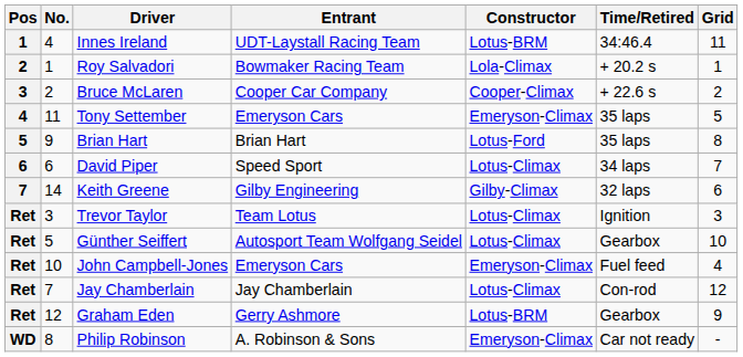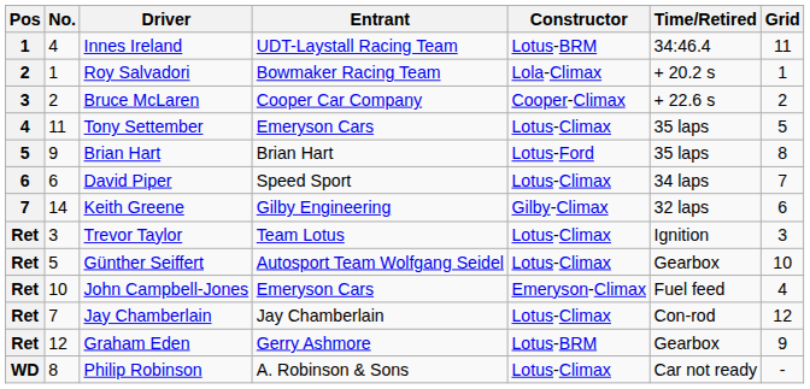 <table class="wikitable" style="font-size: 95%;">
 <tr>
 <th>Pos</th>
 <th>No.</th>
 <th>Driver</th>
 <th>Entrant</th>
 <th>Constructor</th>
 <th>Time/Retired</th>
 <th>Grid</th>
 </tr>
 <tr>
 <th>1</th>
 <td>4</td>
 <td> <a href='#'>Innes Ireland</a></td>
 <td><a href='#'>UDT-Laystall Racing Team</a></td>
 <td><a href='#'>Lotus</a>-<a href='#'>BRM</a></td>
 <td>34:46.4</td>
 <td style="text-align:center">11</td>
 </tr>
 <tr>
 <th>2</th>
 <td>1</td>
 <td> <a href='#'>Roy Salvadori</a></td>
 <td><a href='#'>Bowmaker Racing Team</a></td>
 <td><a href='#'>Lola</a>-<a href='#'>Climax</a></td>
 <td>+ 20.2 s</td>
 <td style="text-align:center">1</td>
 </tr>
 <tr>
 <th>3</th>
 <td>2</td>
 <td> <a href='#'>Bruce McLaren</a></td>
 <td><a href='#'>Cooper Car Company</a></td>
 <td><a href='#'>Cooper</a>-<a href='#'>Climax</a></td>
 <td>+ 22.6 s</td>
 <td style="text-align:center">2</td>
 </tr>
 <tr>
 <th>4</th>
 <td>11</td>
 <td> <a href='#'>Tony Settember</a></td>
 <td><a href='#'>Emeryson Cars</a></td>
-<td><a href='#'>Emeryson</a>-<a href='#'>Climax</a></td>
+<td><a href='#'>Lotus</a>-<a href='#'>Climax</a></td>
 <td>35 laps</td>
 <td style="text-align:center">5</td>
 </tr>
 <tr>
 <th>5</th>
 <td>9</td>
 <td> <a href='#'>Brian Hart</a></td>
 <td>Brian Hart</td>
 <td><a href='#'>Lotus</a>-<a href='#'>Ford</a></td>
 <td>35 laps</td>
 <td style="text-align:center">8</td>
 </tr>
 <tr>
 <th>6</th>
 <td>6</td>
 <td> <a href='#'>David Piper</a></td>
 <td>Speed Sport</td>
 <td><a href='#'>Lotus</a>-<a href='#'>Climax</a></td>
 <td>34 laps</td>
 <td style="text-align:center">7</td>
 </tr>
 <tr>
 <th>7</th>
 <td>14</td>
 <td> <a href='#'>Keith Greene</a></td>
 <td><a href='#'>Gilby Engineering</a></td>
 <td><a href='#'>Gilby</a>-<a href='#'>Climax</a></td>
 <td>32 laps</td>
 <td style="text-align:center">6</td>
 </tr>
 <tr>
 <th>Ret</th>
 <td>3</td>
 <td> <a href='#'>Trevor Taylor</a></td>
 <td><a href='#'>Team Lotus</a></td>
 <td><a href='#'>Lotus</a>-<a href='#'>Climax</a></td>
 <td>Ignition</td>
 <td style="text-align:center">3</td>
 </tr>
 <tr>
 <th>Ret</th>
 <td>5</td>
 <td> <a href='#'>Günther Seiffert</a></td>
 <td><a href='#'>Autosport Team Wolfgang Seidel</a></td>
 <td><a href='#'>Lotus</a>-<a href='#'>Climax</a></td>
 <td>Gearbox</td>
 <td style="text-align:center">10</td>
 </tr>
 <tr>
 <th>Ret</th>
 <td>10</td>
 <td> <a href='#'>John Campbell-Jones</a></td>
 <td><a href='#'>Emeryson Cars</a></td>
 <td><a href='#'>Emeryson</a>-<a href='#'>Climax</a></td>
 <td>Fuel feed</td>
 <td style="text-align:center">4</td>
 </tr>
 <tr>
 <th>Ret</th>
 <td>7</td>
 <td> <a href='#'>Jay Chamberlain</a></td>
 <td>Jay Chamberlain</td>
 <td><a href='#'>Lotus</a>-<a href='#'>Climax</a></td>
 <td>Con-rod</td>
 <td style="text-align:center">12</td>
 </tr>
 <tr>
 <th>Ret</th>
 <td>12</td>
 <td> <a href='#'>Graham Eden</a></td>
 <td><a href='#'>Gerry Ashmore</a></td>
 <td><a href='#'>Lotus</a>-<a href='#'>BRM</a></td>
 <td>Gearbox</td>
 <td style="text-align:center">9</td>
 </tr>
 <tr>
 <th>WD</th>
 <td>8</td>
 <td> <a href='#'>Philip Robinson</a></td>
 <td>A. Robinson & Sons</td>
-<td><a href='#'>Emeryson</a>-<a href='#'>Climax</a></td>
+<td><a href='#'>Lotus</a>-<a href='#'>Climax</a></td>
 <td>Car not ready</td>
 <td style="text-align:center">-</td>
 </tr>
 </table>
